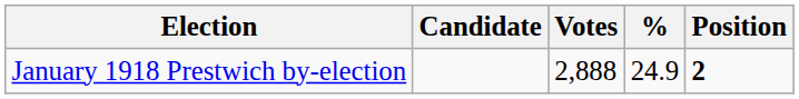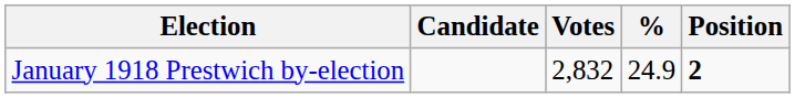 <table class="wikitable sortable">
 <tr>
 <th>Election</th>
 <th>Candidate</th>
 <th>Votes</th>
 <th>%</th>
 <th>Position</th>
 </tr>
 <tr>
 <td><a href='#'>January 1918 Prestwich by-election</a></td>
 <td></td>
-<td>2,888</td>
+<td>2,832</td>
 <td>24.9</td>
 <td><strong>2</strong></td>
 </tr>
 </table>
